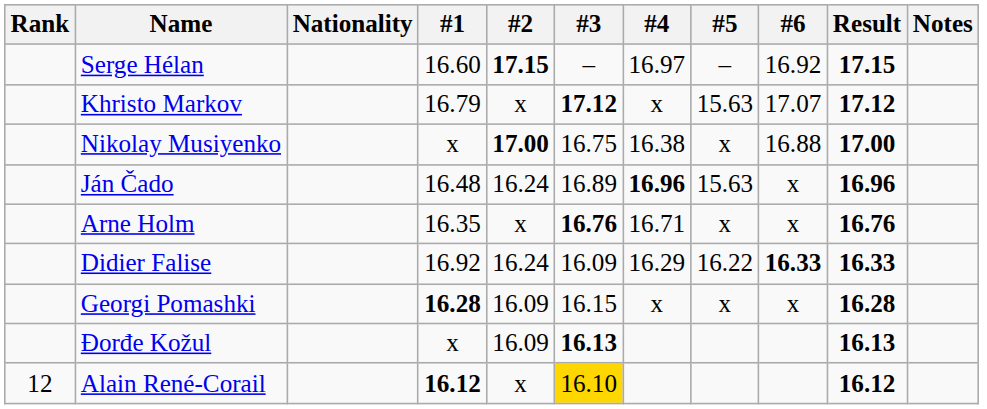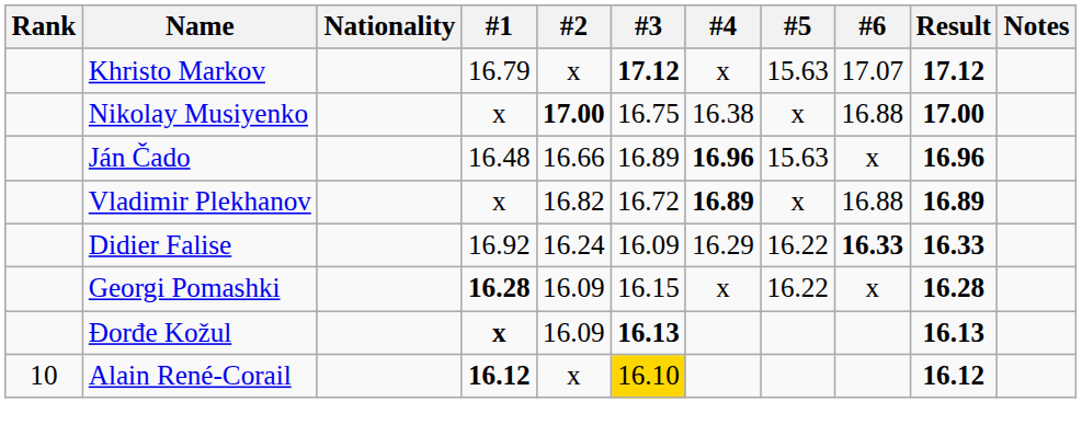 <table class="wikitable sortable" style="text-align:center">
 <tr>
 <th>Rank</th>
 <th>Name</th>
 <th>Nationality</th>
 <th>#1</th>
 <th>#2</th>
 <th>#3</th>
 <th>#4</th>
 <th>#5</th>
 <th>#6</th>
 <th>Result</th>
 <th>Notes</th>
-</tr>
-<tr>
-<td></td>
-<td align="left"><a href='#'>Serge Hélan</a></td>
-<td align=left></td>
-<td>16.60</td>
-<td><strong>17.15</strong></td>
-<td>–</td>
-<td>16.97</td>
-<td>–</td>
-<td>16.92</td>
-<td><strong>17.15</strong></td>
-<td></td>
 </tr>
 <tr>
 <td></td>
 <td align="left"><a href='#'>Khristo Markov</a></td>
 <td align=left></td>
 <td>16.79</td>
 <td>x</td>
 <td><strong>17.12</strong></td>
 <td>x</td>
 <td>15.63</td>
 <td>17.07</td>
 <td><strong>17.12</strong></td>
 <td></td>
 </tr>
 <tr>
 <td></td>
 <td align="left"><a href='#'>Nikolay Musiyenko</a></td>
 <td align=left></td>
 <td>x</td>
 <td><strong>17.00</strong></td>
 <td>16.75</td>
 <td>16.38</td>
 <td>x</td>
 <td>16.88</td>
 <td><strong>17.00</strong></td>
 <td></td>
 </tr>
 <tr>
 <td></td>
 <td align="left"><a href='#'>Ján Čado</a></td>
 <td align=left></td>
 <td>16.48</td>
-<td>16.24</td>
+<td>16.66</td>
 <td>16.89</td>
 <td><strong>16.96</strong></td>
 <td>15.63</td>
 <td>x</td>
 <td><strong>16.96</strong></td>
 <td></td>
 </tr>
 <tr>
 <td></td>
-<td align="left"><a href='#'>Arne Holm</a></td>
+<td align="left"><a href='#'>Vladimir Plekhanov</a></td>
 <td align=left></td>
-<td>16.35</td>
 <td>x</td>
-<td><strong>16.76</strong></td>
-<td>16.71</td>
+<td>16.82</td>
+<td>16.72</td>
+<td><strong>16.89</strong></td>
 <td>x</td>
-<td>x</td>
-<td><strong>16.76</strong></td>
+<td>16.88</td>
+<td><strong>16.89</strong></td>
 <td></td>
 </tr>
 <tr>
 <td></td>
 <td align="left"><a href='#'>Didier Falise</a></td>
 <td align=left></td>
 <td>16.92</td>
 <td>16.24</td>
 <td>16.09</td>
 <td>16.29</td>
 <td>16.22</td>
 <td><strong>16.33</strong></td>
 <td><strong>16.33</strong></td>
 <td></td>
 </tr>
 <tr>
 <td></td>
 <td align="left"><a href='#'>Georgi Pomashki</a></td>
 <td align=left></td>
 <td><strong>16.28</strong></td>
 <td>16.09</td>
 <td>16.15</td>
 <td>x</td>
-<td>x</td>
+<td>16.22</td>
 <td>x</td>
 <td><strong>16.28</strong></td>
 <td></td>
 </tr>
 <tr>
 <td></td>
 <td align="left"><a href='#'>Đorđe Kožul</a></td>
 <td align=left></td>
-<td>x</td>
+<td><strong>x</strong></td>
 <td>16.09</td>
 <td><strong>16.13</strong></td>
 <td></td>
 <td></td>
 <td></td>
 <td><strong>16.13</strong></td>
 <td></td>
 </tr>
 <tr>
-<td>12</td>
+<td>10</td>
 <td align="left"><a href='#'>Alain René-Corail</a></td>
 <td align=left></td>
 <td><strong>16.12</strong></td>
 <td>x</td>
 <td style="background: gold;">16.10</td>
 <td></td>
 <td></td>
 <td></td>
 <td><strong>16.12</strong></td>
 <td></td>
 </tr>
 </table>
